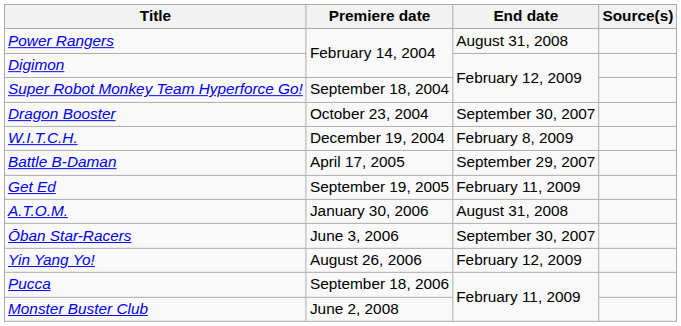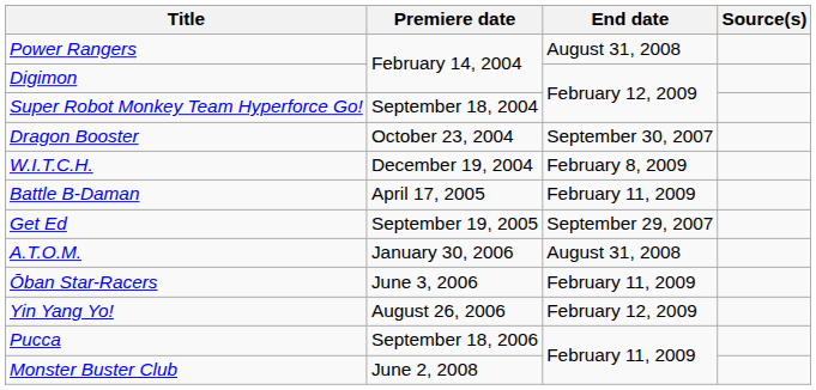 <table class="wikitable sortable">
 <tr>
 <th>Title</th>
 <th>Premiere date</th>
 <th>End date</th>
 <th>Source(s)</th>
 </tr>
 <tr>
 <td><em><a href='#'>Power Rangers</a></em></td>
 <td rowspan=2>February 14, 2004</td>
 <td>August 31, 2008</td>
 <td></td>
 </tr>
 <tr>
 <td><em><a href='#'>Digimon</a></em></td>
 <td rowspan=2>February 12, 2009</td>
 <td></td>
 </tr>
 <tr>
 <td><em><a href='#'>Super Robot Monkey Team Hyperforce Go!</a></em></td>
 <td>September 18, 2004</td>
 <td></td>
 </tr>
 <tr>
 <td><em><a href='#'>Dragon Booster</a></em></td>
 <td>October 23, 2004</td>
 <td>September 30, 2007</td>
 <td></td>
 </tr>
 <tr>
 <td><em><a href='#'>W.I.T.C.H.</a></em></td>
 <td>December 19, 2004</td>
 <td>February 8, 2009</td>
 <td></td>
 </tr>
 <tr>
 <td><em><a href='#'>Battle B-Daman</a></em></td>
 <td>April 17, 2005</td>
-<td>September 29, 2007</td>
+<td>February 11, 2009</td>
 <td></td>
 </tr>
 <tr>
 <td><em><a href='#'>Get Ed</a></em></td>
 <td>September 19, 2005</td>
-<td>February 11, 2009</td>
+<td>September 29, 2007</td>
 <td></td>
 </tr>
 <tr>
 <td><em><a href='#'>A.T.O.M.</a></em></td>
 <td>January 30, 2006</td>
 <td>August 31, 2008</td>
 <td></td>
 </tr>
 <tr>
 <td><em><a href='#'>Ōban Star-Racers</a></em></td>
 <td>June 3, 2006</td>
-<td>September 30, 2007</td>
+<td>February 11, 2009</td>
 <td></td>
 </tr>
 <tr>
 <td><em><a href='#'>Yin Yang Yo!</a></em></td>
 <td>August 26, 2006</td>
 <td>February 12, 2009</td>
 <td></td>
 </tr>
 <tr>
 <td><em><a href='#'>Pucca</a></em></td>
 <td>September 18, 2006</td>
 <td rowspan=2>February 11, 2009</td>
 <td></td>
 </tr>
 <tr>
 <td><em><a href='#'>Monster Buster Club</a></em></td>
 <td>June 2, 2008</td>
 <td></td>
 </tr>
 </table>
